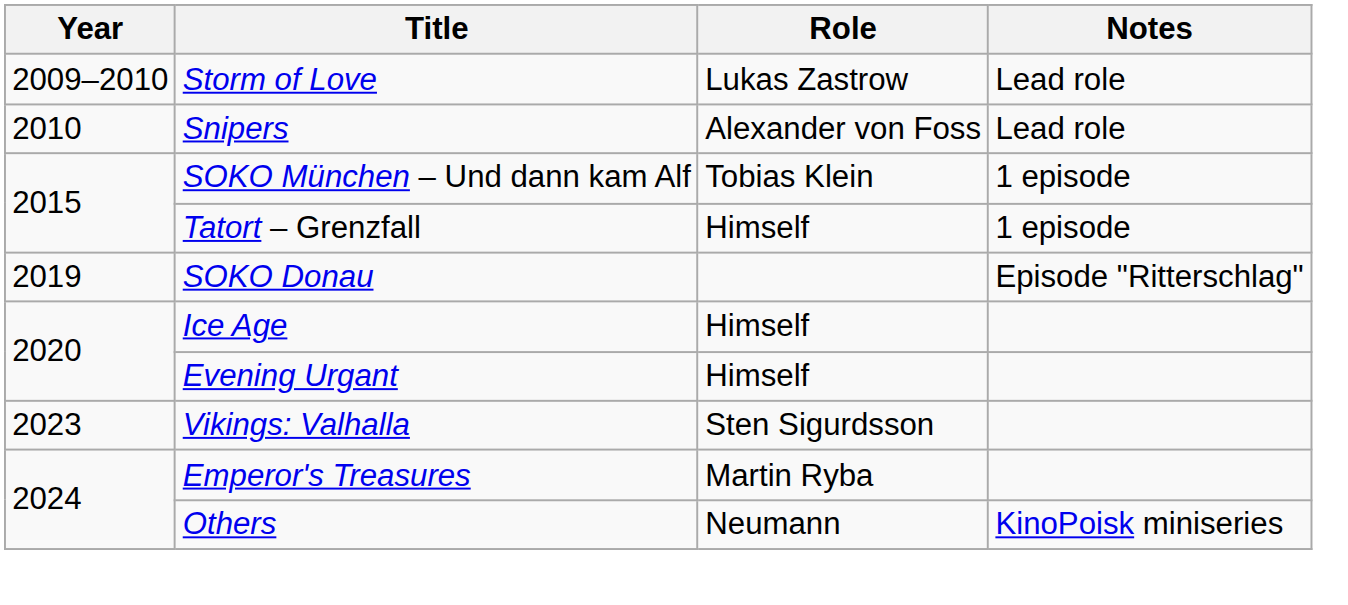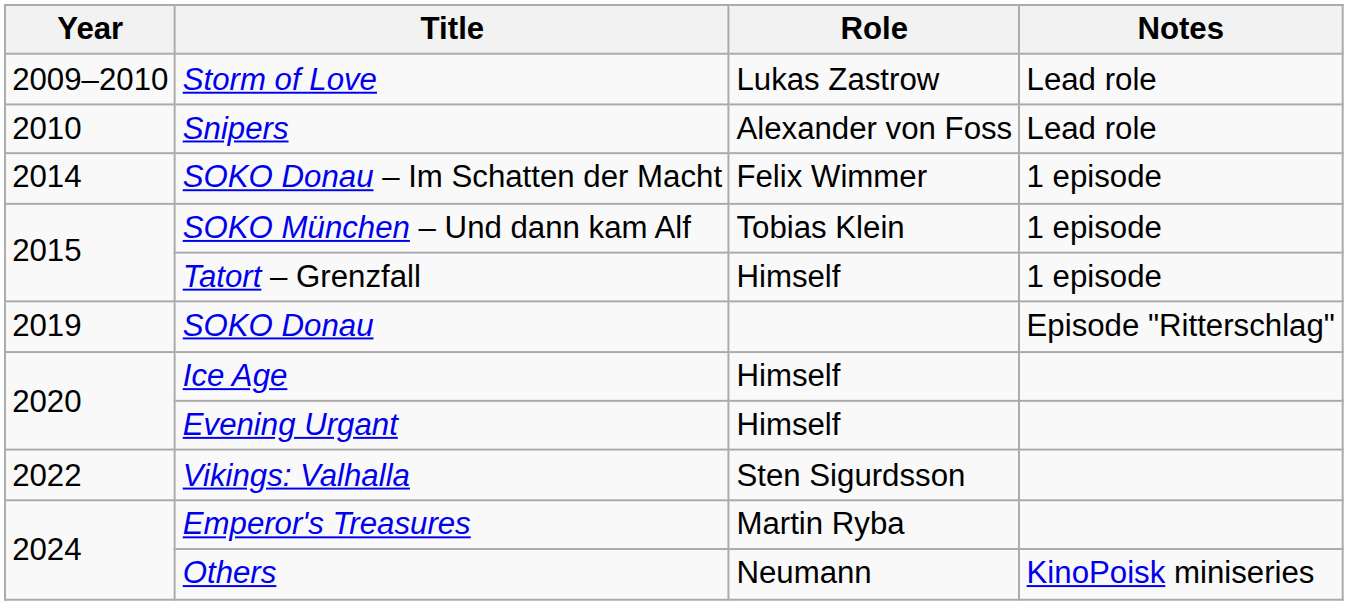 <table class="wikitable sortable">
 <tr>
 <th>Year</th>
 <th>Title</th>
 <th>Role</th>
 <th>Notes</th>
 </tr>
 <tr>
 <td>2009–2010</td>
 <td><em><a href='#'>Storm of Love</a></em></td>
 <td>Lukas Zastrow</td>
 <td>Lead role</td>
 </tr>
 <tr>
 <td>2010</td>
 <td><em><a href='#'>Snipers</a></em></td>
 <td>Alexander von Foss</td>
 <td>Lead role</td>
+</tr>
+<tr>
+<td>2014</td>
+<td><em><a href='#'>SOKO Donau</a></em> – Im Schatten der Macht</td>
+<td>Felix Wimmer</td>
+<td>1 episode</td>
 </tr>
 <tr>
 <td rowspan="2">2015</td>
 <td><em><a href='#'>SOKO München</a></em> – Und dann kam Alf</td>
 <td>Tobias Klein</td>
 <td>1 episode</td>
 </tr>
 <tr>
 <td><em><a href='#'>Tatort</a></em> – Grenzfall</td>
 <td>Himself</td>
 <td>1 episode</td>
 </tr>
 <tr>
 <td>2019</td>
 <td><em><a href='#'>SOKO Donau</a></em></td>
 <td></td>
 <td>Episode "Ritterschlag"</td>
 </tr>
 <tr>
 <td rowspan="2">2020</td>
 <td><em><a href='#'>Ice Age</a></em></td>
 <td>Himself</td>
 <td></td>
 </tr>
 <tr>
 <td><em><a href='#'>Evening Urgant</a></em></td>
 <td>Himself</td>
 <td></td>
 </tr>
 <tr>
-<td>2023</td>
+<td>2022</td>
 <td><em><a href='#'>Vikings: Valhalla</a></em></td>
 <td>Sten Sigurdsson</td>
 <td></td>
 </tr>
 <tr>
 <td rowspan="2">2024</td>
 <td><em><a href='#'>Emperor's Treasures</a></em></td>
 <td>Martin Ryba</td>
 </tr>
 <tr>
 <td><em><a href='#'>Others</a></em></td>
 <td>Neumann</td>
 <td><a href='#'>KinoPoisk</a> miniseries</td>
 </tr>
 </table>
